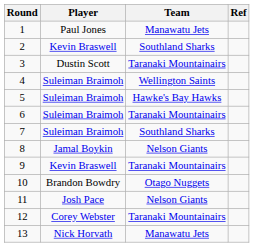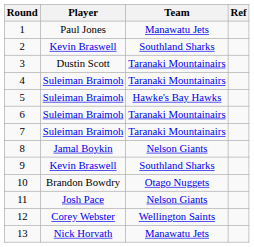 <table class="wikitable" style="text-align:center">
 <tr>
 <th>Round</th>
 <th>Player</th>
 <th>Team</th>
 <th>Ref</th>
 </tr>
 <tr>
 <td>1</td>
 <td>Paul Jones</td>
 <td><a href='#'>Manawatu Jets</a></td>
 <td></td>
 </tr>
 <tr>
 <td>2</td>
 <td><a href='#'>Kevin Braswell</a></td>
 <td><a href='#'>Southland Sharks</a></td>
 <td></td>
 </tr>
 <tr>
 <td>3</td>
 <td>Dustin Scott</td>
 <td><a href='#'>Taranaki Mountainairs</a></td>
 <td></td>
 </tr>
 <tr>
 <td>4</td>
 <td><a href='#'>Suleiman Braimoh</a></td>
-<td><a href='#'>Wellington Saints</a></td>
+<td><a href='#'>Taranaki Mountainairs</a></td>
 <td></td>
 </tr>
 <tr>
 <td>5</td>
 <td><a href='#'>Suleiman Braimoh</a></td>
 <td><a href='#'>Hawke's Bay Hawks</a></td>
 <td></td>
 </tr>
 <tr>
 <td>6</td>
 <td><a href='#'>Suleiman Braimoh</a></td>
 <td><a href='#'>Taranaki Mountainairs</a></td>
 <td></td>
 </tr>
 <tr>
 <td>7</td>
 <td><a href='#'>Suleiman Braimoh</a></td>
-<td><a href='#'>Southland Sharks</a></td>
+<td><a href='#'>Taranaki Mountainairs</a></td>
 <td></td>
 </tr>
 <tr>
 <td>8</td>
 <td><a href='#'>Jamal Boykin</a></td>
 <td><a href='#'>Nelson Giants</a></td>
 <td></td>
 </tr>
 <tr>
 <td>9</td>
 <td><a href='#'>Kevin Braswell</a></td>
-<td><a href='#'>Taranaki Mountainairs</a></td>
+<td><a href='#'>Southland Sharks</a></td>
 <td></td>
 </tr>
 <tr>
 <td>10</td>
 <td>Brandon Bowdry</td>
 <td><a href='#'>Otago Nuggets</a></td>
 <td></td>
 </tr>
 <tr>
 <td>11</td>
 <td><a href='#'>Josh Pace</a></td>
 <td><a href='#'>Nelson Giants</a></td>
 <td></td>
 </tr>
 <tr>
 <td>12</td>
 <td><a href='#'>Corey Webster</a></td>
-<td><a href='#'>Taranaki Mountainairs</a></td>
+<td><a href='#'>Wellington Saints</a></td>
 <td></td>
 </tr>
 <tr>
 <td>13</td>
 <td><a href='#'>Nick Horvath</a></td>
 <td><a href='#'>Manawatu Jets</a></td>
 <td></td>
 </tr>
 </table>
